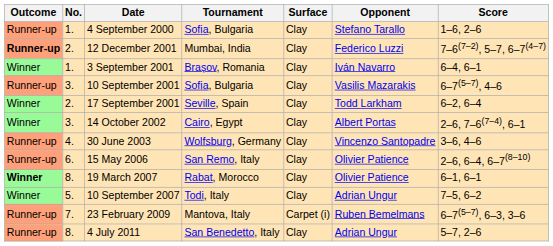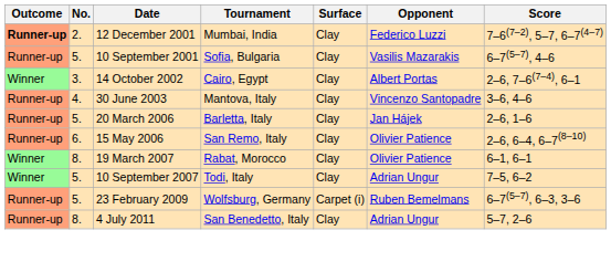 <table class=wikitable style=font-size:97%>
 <tr>
 <th>Outcome</th>
 <th>No.</th>
 <th>Date</th>
 <th>Tournament</th>
 <th>Surface</th>
 <th>Opponent</th>
 <th>Score</th>
 </tr>
 <tr bgcolor=moccasin>
-<td bgcolor=FFA07A>Runner-up</td>
-<td>1.</td>
-<td>4 September 2000</td>
-<td><a href='#'>Sofia</a>, Bulgaria</td>
-<td>Clay</td>
-<td> <a href='#'>Stefano Tarallo</a></td>
-<td>1–6, 2–6</td>
-</tr>
-<tr bgcolor=moccasin>
 <td bgcolor=FFA07A><strong>Runner-up</strong></td>
 <td>2.</td>
 <td>12 December 2001</td>
 <td>Mumbai, India</td>
 <td>Clay</td>
 <td> <a href='#'>Federico Luzzi</a></td>
 <td>7–6<sup>(7–2)</sup>, 5–7, 6–7<sup>(4–7)</sup></td>
 </tr>
 <tr bgcolor=moccasin>
-<td bgcolor=98FB98>Winner</td>
-<td>1.</td>
-<td>3 September 2001</td>
-<td><a href='#'>Brașov</a>, Romania</td>
-<td>Clay</td>
-<td> <a href='#'>Iván Navarro</a></td>
-<td>6–4, 6–1</td>
-</tr>
-<tr bgcolor=moccasin>
 <td bgcolor=FFA07A>Runner-up</td>
-<td>3.</td>
+<td>5.</td>
 <td>10 September 2001</td>
 <td><a href='#'>Sofia</a>, Bulgaria</td>
 <td>Clay</td>
 <td> <a href='#'>Vasilis Mazarakis</a></td>
 <td>6–7<sup>(5–7)</sup>, 4–6</td>
-</tr>
-<tr bgcolor=moccasin>
-<td bgcolor=98FB98>Winner</td>
-<td>2.</td>
-<td>17 September 2001</td>
-<td><a href='#'>Seville</a>, Spain</td>
-<td>Clay</td>
-<td> <a href='#'>Todd Larkham</a></td>
-<td>6–2, 6–4</td>
 </tr>
 <tr bgcolor=moccasin>
 <td bgcolor=98FB98>Winner</td>
 <td>3.</td>
 <td>14 October 2002</td>
 <td><a href='#'>Cairo</a>, Egypt</td>
 <td>Clay</td>
 <td> <a href='#'>Albert Portas</a></td>
 <td>2–6, 7–6<sup>(7–4)</sup>, 6–1</td>
 </tr>
 <tr bgcolor=moccasin>
 <td bgcolor=FFA07A>Runner-up</td>
 <td>4.</td>
 <td>30 June 2003</td>
-<td><a href='#'>Wolfsburg</a>, Germany</td>
+<td>Mantova, Italy</td>
 <td>Clay</td>
 <td> <a href='#'>Vincenzo Santopadre</a></td>
 <td>3–6, 4–6</td>
+</tr>
+<tr bgcolor=moccasin>
+<td bgcolor=FFA07A>Runner-up</td>
+<td>5.</td>
+<td>20 March 2006</td>
+<td><a href='#'>Barletta</a>, Italy</td>
+<td>Clay</td>
+<td> <a href='#'>Jan Hájek</a></td>
+<td>2–6, 1–6</td>
 </tr>
 <tr bgcolor=moccasin>
 <td bgcolor=FFA07A>Runner-up</td>
 <td>6.</td>
 <td>15 May 2006</td>
 <td><a href='#'>San Remo</a>, Italy</td>
 <td>Clay</td>
 <td> <a href='#'>Olivier Patience</a></td>
 <td>2–6, 6–4, 6–7<sup>(8–10)</sup></td>
 </tr>
 <tr bgcolor=moccasin>
-<td bgcolor=98FB98><strong>Winner</strong></td>
+<td bgcolor=98FB98>Winner</td>
 <td>8.</td>
 <td>19 March 2007</td>
 <td><a href='#'>Rabat</a>, Morocco</td>
 <td>Clay</td>
 <td> <a href='#'>Olivier Patience</a></td>
 <td>6–1, 6–1</td>
 </tr>
 <tr bgcolor=moccasin>
 <td bgcolor=98FB98>Winner</td>
 <td>5.</td>
 <td>10 September 2007</td>
 <td><a href='#'>Todi</a>, Italy</td>
 <td>Clay</td>
 <td> <a href='#'>Adrian Ungur</a></td>
 <td>7–5, 6–2</td>
 </tr>
 <tr bgcolor=moccasin>
 <td bgcolor=FFA07A>Runner-up</td>
-<td>7.</td>
+<td>5.</td>
 <td>23 February 2009</td>
-<td>Mantova, Italy</td>
+<td><a href='#'>Wolfsburg</a>, Germany</td>
 <td>Carpet (i)</td>
 <td> <a href='#'>Ruben Bemelmans</a></td>
 <td>6–7<sup>(5–7)</sup>, 6–3, 3–6</td>
 </tr>
 <tr bgcolor=moccasin>
 <td bgcolor=FFA07A>Runner-up</td>
 <td>8.</td>
 <td>4 July 2011</td>
 <td><a href='#'>San Benedetto</a>, Italy</td>
 <td>Clay</td>
 <td> <a href='#'>Adrian Ungur</a></td>
 <td>5–7, 2–6</td>
 </tr>
 </table>
